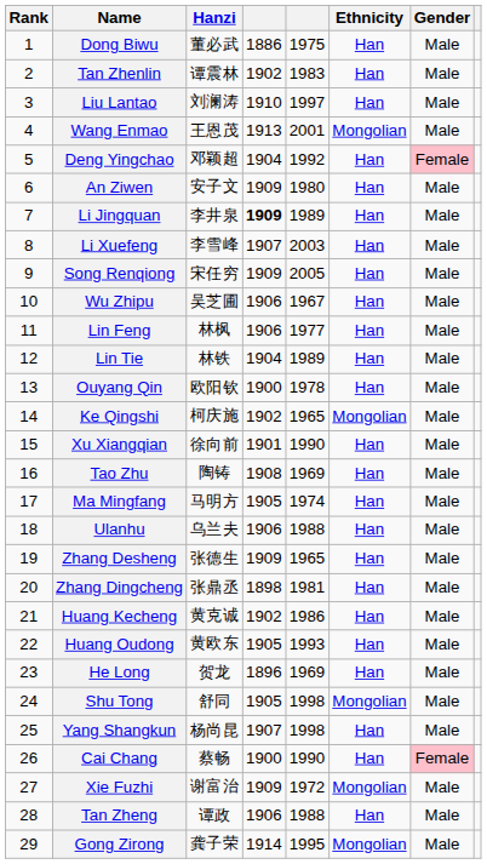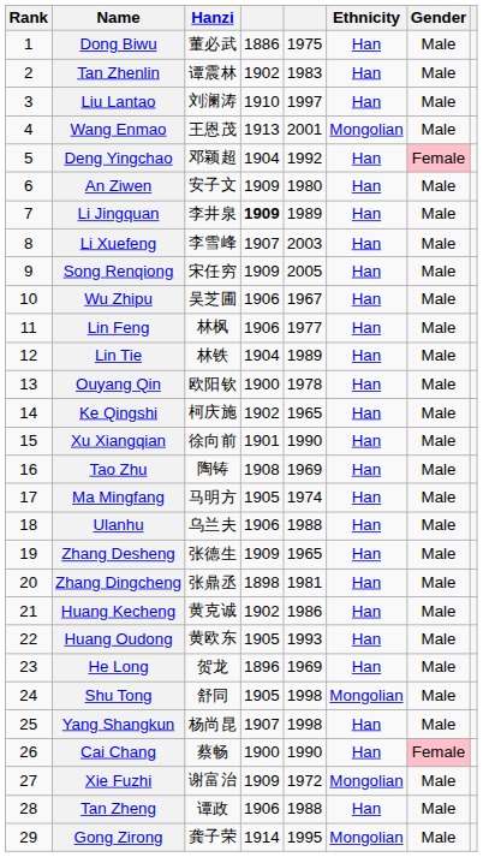 <table class="wikitable sortable" style=text-align:center>
 <tr>
 <th scope="col">Rank</th>
 <th scope="col">Name</th>
 <th scope="col" class="unsortable"><a href='#'>Hanzi</a></th>
 <th scope="col"></th>
 <th scope="col"></th>
 <th scope="col">Ethnicity</th>
 <th scope="col">Gender</th>
 <th scope="col" class="unsortable"></th>
 </tr>
 <tr>
 <td>1</td>
 <th align="center" scope="row" style="font-weight:normal;"><a href='#'>Dong Biwu</a></th>
 <td>董必武</td>
 <td>1886</td>
 <td>1975</td>
 <td><a href='#'>Han</a></td>
 <td>Male</td>
 <td></td>
 </tr>
 <tr>
 <td>2</td>
 <th align="center" scope="row" style="font-weight:normal;"><a href='#'>Tan Zhenlin</a></th>
 <td>谭震林</td>
 <td>1902</td>
 <td>1983</td>
 <td><a href='#'>Han</a></td>
 <td>Male</td>
 <td></td>
 </tr>
 <tr>
 <td>3</td>
 <th align="center" scope="row" style="font-weight:normal;"><a href='#'>Liu Lantao</a></th>
 <td>刘澜涛</td>
 <td>1910</td>
 <td>1997</td>
 <td><a href='#'>Han</a></td>
 <td>Male</td>
 <td></td>
 </tr>
 <tr>
 <td>4</td>
 <th align="center" scope="row" style="font-weight:normal;"><a href='#'>Wang Enmao</a></th>
 <td>王恩茂</td>
 <td>1913</td>
 <td>2001</td>
 <td><a href='#'>Mongolian</a></td>
 <td>Male</td>
 <td></td>
 </tr>
 <tr>
 <td>5</td>
 <th align="center" scope="row" style="font-weight:normal;"><a href='#'>Deng Yingchao</a></th>
 <td>邓颖超</td>
 <td>1904</td>
 <td>1992</td>
 <td><a href='#'>Han</a></td>
 <td style="background: Pink">Female</td>
 <td></td>
 </tr>
 <tr>
 <td>6</td>
 <th align="center" scope="row" style="font-weight:normal;"><a href='#'>An Ziwen</a></th>
 <td>安子文</td>
 <td>1909</td>
 <td>1980</td>
 <td><a href='#'>Han</a></td>
 <td>Male</td>
 <td></td>
 </tr>
 <tr>
 <td>7</td>
 <th align="center" scope="row" style="font-weight:normal;"><a href='#'>Li Jingquan</a></th>
 <td>李井泉</td>
 <td><strong>1909</strong></td>
 <td>1989</td>
 <td><a href='#'>Han</a></td>
 <td>Male</td>
 <td></td>
 </tr>
 <tr>
 <td>8</td>
 <th align="center" scope="row" style="font-weight:normal;"><a href='#'>Li Xuefeng</a></th>
 <td>李雪峰</td>
 <td>1907</td>
 <td>2003</td>
 <td><a href='#'>Han</a></td>
 <td>Male</td>
 <td></td>
 </tr>
 <tr>
 <td>9</td>
 <th align="center" scope="row" style="font-weight:normal;"><a href='#'>Song Renqiong</a></th>
 <td>宋任穷</td>
 <td>1909</td>
 <td>2005</td>
 <td><a href='#'>Han</a></td>
 <td>Male</td>
 <td></td>
 </tr>
 <tr>
 <td>10</td>
 <th align="center" scope="row" style="font-weight:normal;"><a href='#'>Wu Zhipu</a></th>
 <td>吴芝圃</td>
 <td>1906</td>
 <td>1967</td>
 <td><a href='#'>Han</a></td>
 <td>Male</td>
 <td></td>
 </tr>
 <tr>
 <td>11</td>
 <th align="center" scope="row" style="font-weight:normal;"><a href='#'>Lin Feng</a></th>
 <td>林枫</td>
 <td>1906</td>
 <td>1977</td>
 <td><a href='#'>Han</a></td>
 <td>Male</td>
 <td></td>
 </tr>
 <tr>
 <td>12</td>
 <th align="center" scope="row" style="font-weight:normal;"><a href='#'>Lin Tie</a></th>
 <td>林铁</td>
 <td>1904</td>
 <td>1989</td>
 <td><a href='#'>Han</a></td>
 <td>Male</td>
 <td></td>
 </tr>
 <tr>
 <td>13</td>
 <th align="center" scope="row" style="font-weight:normal;"><a href='#'>Ouyang Qin</a></th>
 <td>欧阳钦</td>
 <td>1900</td>
 <td>1978</td>
 <td><a href='#'>Han</a></td>
 <td>Male</td>
 <td></td>
 </tr>
 <tr>
 <td>14</td>
 <th align="center" scope="row" style="font-weight:normal;"><a href='#'>Ke Qingshi</a></th>
 <td>柯庆施</td>
 <td>1902</td>
 <td>1965</td>
-<td><a href='#'>Mongolian</a></td>
+<td><a href='#'>Han</a></td>
 <td>Male</td>
 <td></td>
 </tr>
 <tr>
 <td>15</td>
 <th align="center" scope="row" style="font-weight:normal;"><a href='#'>Xu Xiangqian</a></th>
 <td>徐向前</td>
 <td>1901</td>
 <td>1990</td>
 <td><a href='#'>Han</a></td>
 <td>Male</td>
 <td></td>
 </tr>
 <tr>
 <td>16</td>
 <th align="center" scope="row" style="font-weight:normal;"><a href='#'>Tao Zhu</a></th>
 <td>陶铸</td>
 <td>1908</td>
 <td>1969</td>
 <td><a href='#'>Han</a></td>
 <td>Male</td>
 <td></td>
 </tr>
 <tr>
 <td>17</td>
 <th align="center" scope="row" style="font-weight:normal;"><a href='#'>Ma Mingfang</a></th>
 <td>马明方</td>
 <td>1905</td>
 <td>1974</td>
 <td><a href='#'>Han</a></td>
 <td>Male</td>
 <td></td>
 </tr>
 <tr>
 <td>18</td>
 <th align="center" scope="row" style="font-weight:normal;"><a href='#'>Ulanhu</a></th>
 <td>乌兰夫</td>
 <td>1906</td>
 <td>1988</td>
 <td><a href='#'>Han</a></td>
 <td>Male</td>
 <td></td>
 </tr>
 <tr>
 <td>19</td>
 <th align="center" scope="row" style="font-weight:normal;"><a href='#'>Zhang Desheng</a></th>
 <td>张德生</td>
 <td>1909</td>
 <td>1965</td>
 <td><a href='#'>Han</a></td>
 <td>Male</td>
 <td></td>
 </tr>
 <tr>
 <td>20</td>
 <th align="center" scope="row" style="font-weight:normal;"><a href='#'>Zhang Dingcheng</a></th>
 <td>张鼎丞</td>
 <td>1898</td>
 <td>1981</td>
 <td><a href='#'>Han</a></td>
 <td>Male</td>
 <td></td>
 </tr>
 <tr>
 <td>21</td>
 <th align="center" scope="row" style="font-weight:normal;"><a href='#'>Huang Kecheng</a></th>
 <td>黄克诚</td>
 <td>1902</td>
 <td>1986</td>
 <td><a href='#'>Han</a></td>
 <td>Male</td>
 <td></td>
 </tr>
 <tr>
 <td>22</td>
 <th align="center" scope="row" style="font-weight:normal;"><a href='#'>Huang Oudong</a></th>
 <td>黄欧东</td>
 <td>1905</td>
 <td>1993</td>
 <td><a href='#'>Han</a></td>
 <td>Male</td>
 <td></td>
 </tr>
 <tr>
 <td>23</td>
 <th align="center" scope="row" style="font-weight:normal;"><a href='#'>He Long</a></th>
 <td>贺龙</td>
 <td>1896</td>
 <td>1969</td>
 <td><a href='#'>Han</a></td>
 <td>Male</td>
 <td></td>
 </tr>
 <tr>
 <td>24</td>
 <th align="center" scope="row" style="font-weight:normal;"><a href='#'>Shu Tong</a></th>
 <td>舒同</td>
 <td>1905</td>
 <td>1998</td>
 <td><a href='#'>Mongolian</a></td>
 <td>Male</td>
 <td></td>
 </tr>
 <tr>
 <td>25</td>
 <th align="center" scope="row" style="font-weight:normal;"><a href='#'>Yang Shangkun</a></th>
 <td>杨尚昆</td>
 <td>1907</td>
 <td>1998</td>
 <td><a href='#'>Han</a></td>
 <td>Male</td>
 <td></td>
 </tr>
 <tr>
 <td>26</td>
 <th align="center" scope="row" style="font-weight:normal;"><a href='#'>Cai Chang</a></th>
 <td>蔡畅</td>
 <td>1900</td>
 <td>1990</td>
 <td><a href='#'>Han</a></td>
 <td style="background: Pink">Female</td>
 <td></td>
 </tr>
 <tr>
 <td>27</td>
 <th align="center" scope="row" style="font-weight:normal;"><a href='#'>Xie Fuzhi</a></th>
 <td>谢富治</td>
 <td>1909</td>
 <td>1972</td>
 <td><a href='#'>Mongolian</a></td>
 <td>Male</td>
 <td></td>
 </tr>
 <tr>
 <td>28</td>
 <th align="center" scope="row" style="font-weight:normal;"><a href='#'>Tan Zheng</a></th>
 <td>谭政</td>
 <td>1906</td>
 <td>1988</td>
 <td><a href='#'>Han</a></td>
 <td>Male</td>
 <td></td>
 </tr>
 <tr>
 <td>29</td>
 <th align="center" scope="row" style="font-weight:normal;"><a href='#'>Gong Zirong</a></th>
 <td>龚子荣</td>
 <td>1914</td>
 <td>1995</td>
 <td><a href='#'>Mongolian</a></td>
 <td>Male</td>
 <td></td>
 </tr>
 </table>
